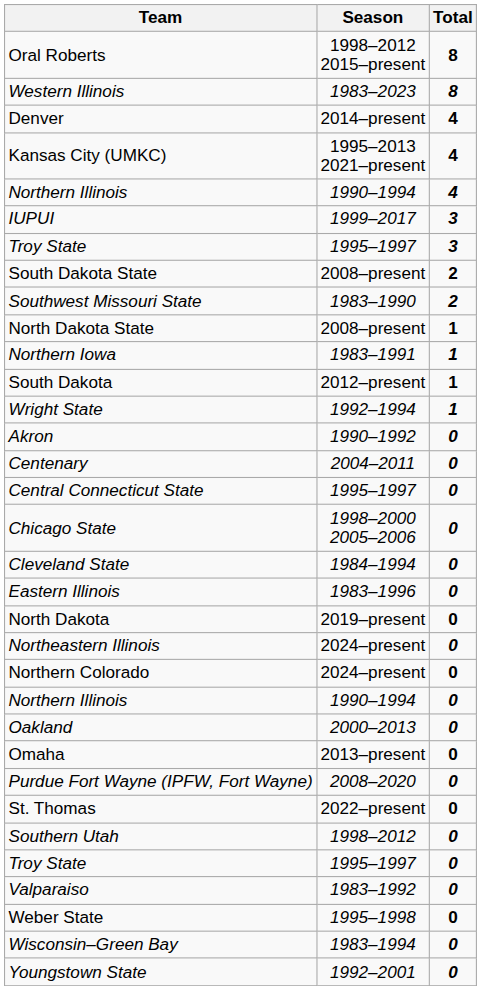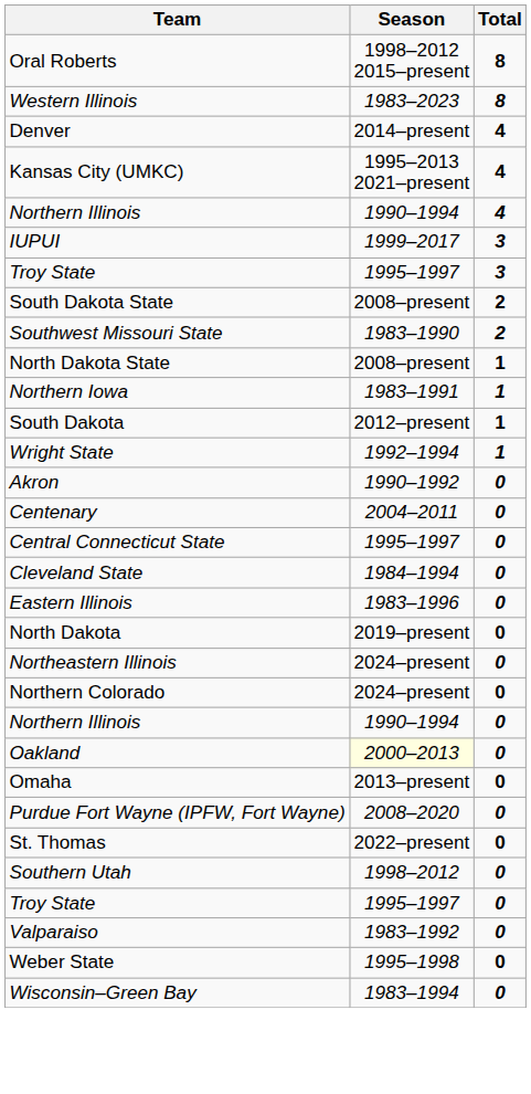 <table class="wikitable sortable">
 <tr>
 <th scope="col">Team</th>
 <th scope="col">Season</th>
 <th scope="col">Total</th>
 </tr>
 <tr>
 <td>Oral Roberts</td>
 <td align=center>1998–2012<br>2015–present</td>
 <td align=center><strong>8</strong></td>
 </tr>
 <tr>
 <td><em>Western Illinois</em></td>
 <td align=center><em>1983–2023</em></td>
 <td align=center><strong><em>8</em></strong></td>
 </tr>
 <tr>
 <td>Denver</td>
 <td align=center>2014–present</td>
 <td align=center><strong>4</strong></td>
 </tr>
 <tr>
 <td>Kansas City (UMKC)</td>
 <td align=center>1995–2013<br>2021–present</td>
 <td align=center><strong>4</strong></td>
 </tr>
 <tr>
 <td><em>Northern Illinois</em></td>
 <td align=center><em>1990–1994</em></td>
 <td align=center><strong><em>4</em></strong></td>
 </tr>
 <tr>
 <td><em>IUPUI</em></td>
 <td align=center><em>1999–2017</em></td>
 <td align=center><strong><em>3</em></strong></td>
 </tr>
 <tr>
 <td><em>Troy State</em></td>
 <td align=center><em>1995–1997</em></td>
 <td align=center><strong><em>3</em></strong></td>
 </tr>
 <tr>
 <td>South Dakota State</td>
 <td align=center>2008–present</td>
 <td align=center><strong>2</strong></td>
 </tr>
 <tr>
 <td><em>Southwest Missouri State</em></td>
 <td align=center><em>1983–1990</em></td>
 <td align=center><strong><em>2</em></strong></td>
 </tr>
 <tr>
 <td>North Dakota State</td>
 <td align=center>2008–present</td>
 <td align=center><strong>1</strong></td>
 </tr>
 <tr>
 <td><em>Northern Iowa</em></td>
 <td align=center><em>1983–1991</em></td>
 <td align=center><strong><em>1</em></strong></td>
 </tr>
 <tr>
 <td>South Dakota</td>
 <td align=center>2012–present</td>
 <td align=center><strong>1</strong></td>
 </tr>
 <tr>
 <td><em>Wright State</em></td>
 <td align=center><em>1992–1994</em></td>
 <td align=center><strong><em>1</em></strong></td>
 </tr>
 <tr>
 <td><em>Akron</em></td>
 <td align=center><em>1990–1992</em></td>
 <td align=center><strong><em>0</em></strong></td>
 </tr>
 <tr>
 <td><em>Centenary</em></td>
 <td align=center><em>2004–2011</em></td>
 <td align=center><strong><em>0</em></strong></td>
 </tr>
 <tr>
 <td><em>Central Connecticut State</em></td>
 <td align=center><em>1995–1997</em></td>
 <td align=center><strong><em>0</em></strong></td>
 </tr>
 <tr>
-<td><em>Chicago State</em></td>
-<td align=center><em>1998–2000</em><br><em>2005–2006</em></td>
-<td align=center><strong><em>0</em></strong></td>
-</tr>
-<tr>
 <td><em>Cleveland State</em></td>
 <td align=center><em>1984–1994</em></td>
 <td align=center><strong><em>0</em></strong></td>
 </tr>
 <tr>
 <td><em>Eastern Illinois</em></td>
 <td align=center><em>1983–1996</em></td>
 <td align=center><strong><em>0</em></strong></td>
 </tr>
 <tr>
 <td>North Dakota</td>
 <td align=center>2019–present</td>
 <td align=center><strong>0</strong></td>
 </tr>
 <tr>
 <td><em>Northeastern Illinois</em></td>
 <td align=center>2024–present</td>
 <td align=center><strong><em>0</em></strong></td>
 </tr>
 <tr>
 <td>Northern Colorado</td>
 <td align=center>2024–present</td>
 <td align=center><strong>0</strong></td>
 </tr>
 <tr>
 <td><em>Northern Illinois</em></td>
 <td align=center><em>1990–1994</em></td>
 <td align=center><strong><em>0</em></strong></td>
 </tr>
 <tr>
 <td><em>Oakland</em></td>
-<td align=center><em>2000–2013</em></td>
+<td align=center style="background: lightyellow;"><em>2000–2013</em></td>
 <td align=center><strong><em>0</em></strong></td>
 </tr>
 <tr>
 <td>Omaha</td>
 <td align=center>2013–present</td>
 <td align=center><strong>0</strong></td>
 </tr>
 <tr>
 <td><em>Purdue Fort Wayne (IPFW, Fort Wayne)</em></td>
 <td align=center><em>2008–2020</em></td>
 <td align=center><strong><em>0</em></strong></td>
 </tr>
 <tr>
 <td>St. Thomas</td>
 <td align=center>2022–present</td>
 <td align=center><strong>0</strong></td>
 </tr>
 <tr>
 <td><em>Southern Utah</em></td>
 <td align=center><em>1998–2012</em></td>
 <td align=center><strong><em>0</em></strong></td>
 </tr>
 <tr>
 <td><em>Troy State</em></td>
 <td align=center><em>1995–1997</em></td>
 <td align=center><strong><em>0</em></strong></td>
 </tr>
 <tr>
 <td><em>Valparaiso</em></td>
 <td align=center><em>1983–1992</em></td>
 <td align=center><strong><em>0</em></strong></td>
 </tr>
 <tr>
 <td>Weber State</td>
 <td align=center><em>1995–1998</em></td>
 <td align=center><strong>0</strong></td>
 </tr>
 <tr>
 <td><em>Wisconsin–Green Bay</em></td>
 <td align=center><em>1983–1994</em></td>
 <td align=center><strong><em>0</em></strong></td>
 </tr>
-<tr>
-<td><em>Youngstown State</em></td>
-<td align=center><em>1992–2001</em></td>
-<td align=center><strong><em>0</em></strong></td>
-</tr>
 </table>
